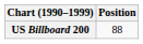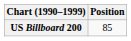 <table class="wikitable plainrowheaders">
 <tr>
 <th scope="col">Chart (1990–1999)</th>
 <th scope="col">Position</th>
 </tr>
 <tr>
 <th scope="row">US <em>Billboard</em> 200</th>
-<td style="text-align:center;">88</td>
+<td style="text-align:center;">85</td>
 </tr>
 </table>
